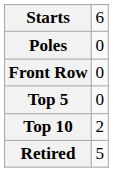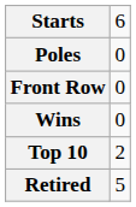 <table class="wikitable" style="text-align:center">
 <tr>
 <th>Starts</th>
 <td>6</td>
 </tr>
 <tr>
 <th>Poles</th>
 <td>0</td>
 </tr>
 <tr>
 <th>Front Row</th>
 <td>0</td>
 </tr>
 <tr>
-<th>Top 5</th>
+<th>Wins</th>
 <td>0</td>
 </tr>
 <tr>
 <th>Top 10</th>
 <td>2</td>
 </tr>
 <tr>
 <th>Retired</th>
 <td>5</td>
 </tr>
 </table>
